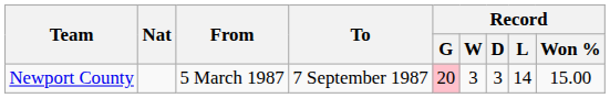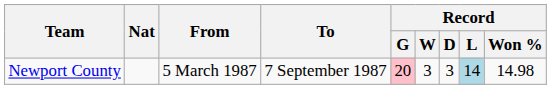 <table class="wikitable" style="text-align: center">
 <tr>
 <th rowspan="2">Team</th>
 <th rowspan="2">Nat</th>
 <th rowspan="2">From</th>
 <th rowspan="2">To</th>
 <th colspan="7">Record</th>
 </tr>
 <tr>
 <th>G</th>
 <th>W</th>
 <th>D</th>
 <th>L</th>
 <th>Won %</th>
 </tr>
 <tr>
 <td align=left><a href='#'>Newport County</a></td>
 <td></td>
 <td align=left>5 March 1987</td>
 <td align=left>7 September 1987</td>
 <td style="background: pink;">20</td>
 <td>3</td>
 <td>3</td>
-<td>14</td>
-<td>15.00</td>
+<td style="background: lightblue;">14</td>
+<td>14.98</td>
 </tr>
 </table>
